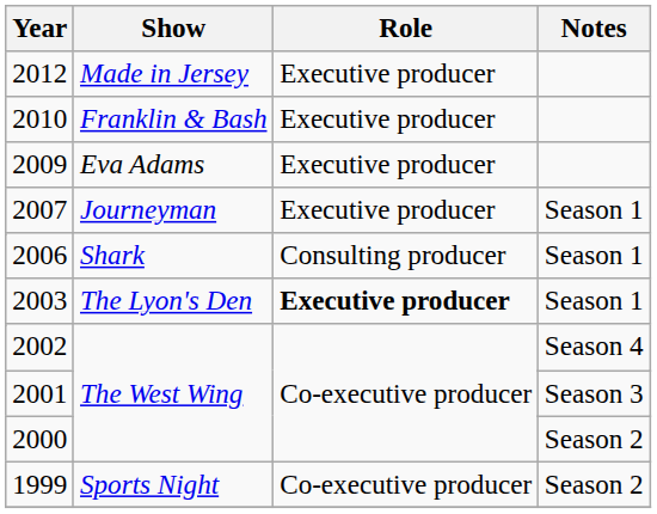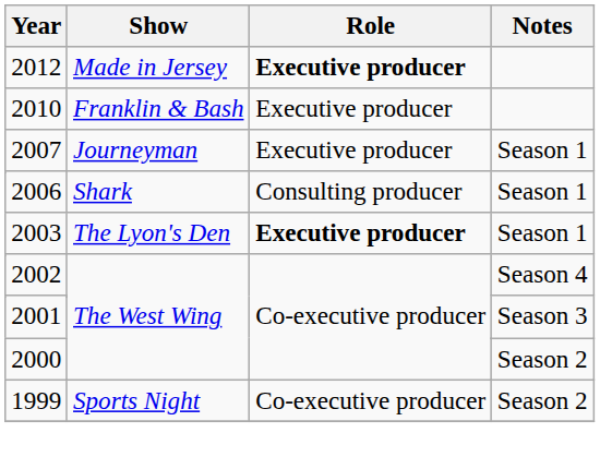 <table class="wikitable" style="font-size: 95%;">
 <tr>
 <th>Year</th>
 <th>Show</th>
 <th>Role</th>
 <th>Notes</th>
 </tr>
 <tr>
 <td>2012</td>
 <td><em><a href='#'>Made in Jersey</a></em></td>
-<td>Executive producer</td>
+<td><strong>Executive producer</strong></td>
 <td></td>
 </tr>
 <tr>
 <td>2010</td>
 <td><em><a href='#'>Franklin & Bash</a></em></td>
-<td>Executive producer</td>
-<td></td>
-</tr>
-<tr>
-<td>2009</td>
-<td><em>Eva Adams</em></td>
 <td>Executive producer</td>
 <td></td>
 </tr>
 <tr>
 <td rowspan=2>2007</td>
 <td><em><a href='#'>Journeyman</a></em></td>
 <td>Executive producer</td>
 <td>Season 1</td>
 </tr>
 <tr>
 <td rowspan=2><em><a href='#'>Shark</a></em></td>
 <td rowspan=2>Consulting producer</td>
 <td rowspan=2>Season 1</td>
 </tr>
 <tr>
 <td>2006</td>
 </tr>
 <tr>
 <td rowspan=2>2003</td>
 <td><em><a href='#'>The Lyon's Den</a></em></td>
 <td><strong>Executive producer</strong></td>
 <td>Season 1</td>
 </tr>
 <tr>
 <td rowspan=6><em><a href='#'>The West Wing</a></em></td>
 <td rowspan=6>Co-executive producer</td>
 <td rowspan=2>Season 4</td>
 </tr>
 <tr>
 <td rowspan=2>2002</td>
 </tr>
 <tr>
 <td rowspan=2>Season 3</td>
 </tr>
 <tr>
 <td rowspan=2>2001</td>
 </tr>
 <tr>
 <td rowspan=2>Season 2</td>
 </tr>
 <tr>
 <td rowspan=2>2000</td>
 </tr>
 <tr>
 <td rowspan=2><em><a href='#'>Sports Night</a></em></td>
 <td rowspan=2>Co-executive producer</td>
 <td rowspan=2>Season 2</td>
 </tr>
 <tr>
 <td>1999</td>
 </tr>
 <tr>
 </tr>
 </table>
